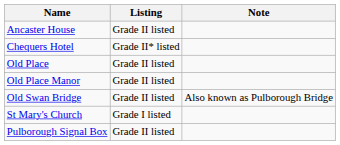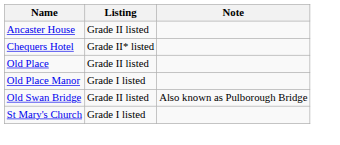 <table class="wikitable">
 <tr>
 <th>Name</th>
 <th>Listing</th>
 <th>Note</th>
 </tr>
 <tr>
 <td><a href='#'>Ancaster House</a></td>
 <td>Grade II listed</td>
 <td></td>
 </tr>
 <tr>
 <td><a href='#'>Chequers Hotel</a></td>
 <td>Grade II* listed</td>
 <td></td>
 </tr>
 <tr>
 <td><a href='#'>Old Place</a></td>
 <td>Grade II listed</td>
 <td></td>
 </tr>
 <tr>
 <td><a href='#'>Old Place Manor</a></td>
-<td>Grade II listed</td>
+<td>Grade I listed</td>
 <td></td>
 </tr>
 <tr>
 <td><a href='#'>Old Swan Bridge</a></td>
 <td>Grade II listed</td>
 <td>Also known as Pulborough Bridge</td>
 </tr>
 <tr>
 <td><a href='#'>St Mary's Church</a></td>
 <td>Grade I listed</td>
 <td></td>
 </tr>
-<tr>
-<td><a href='#'>Pulborough Signal Box</a></td>
-<td>Grade II listed</td>
-<td></td>
-</tr>
 </table>
